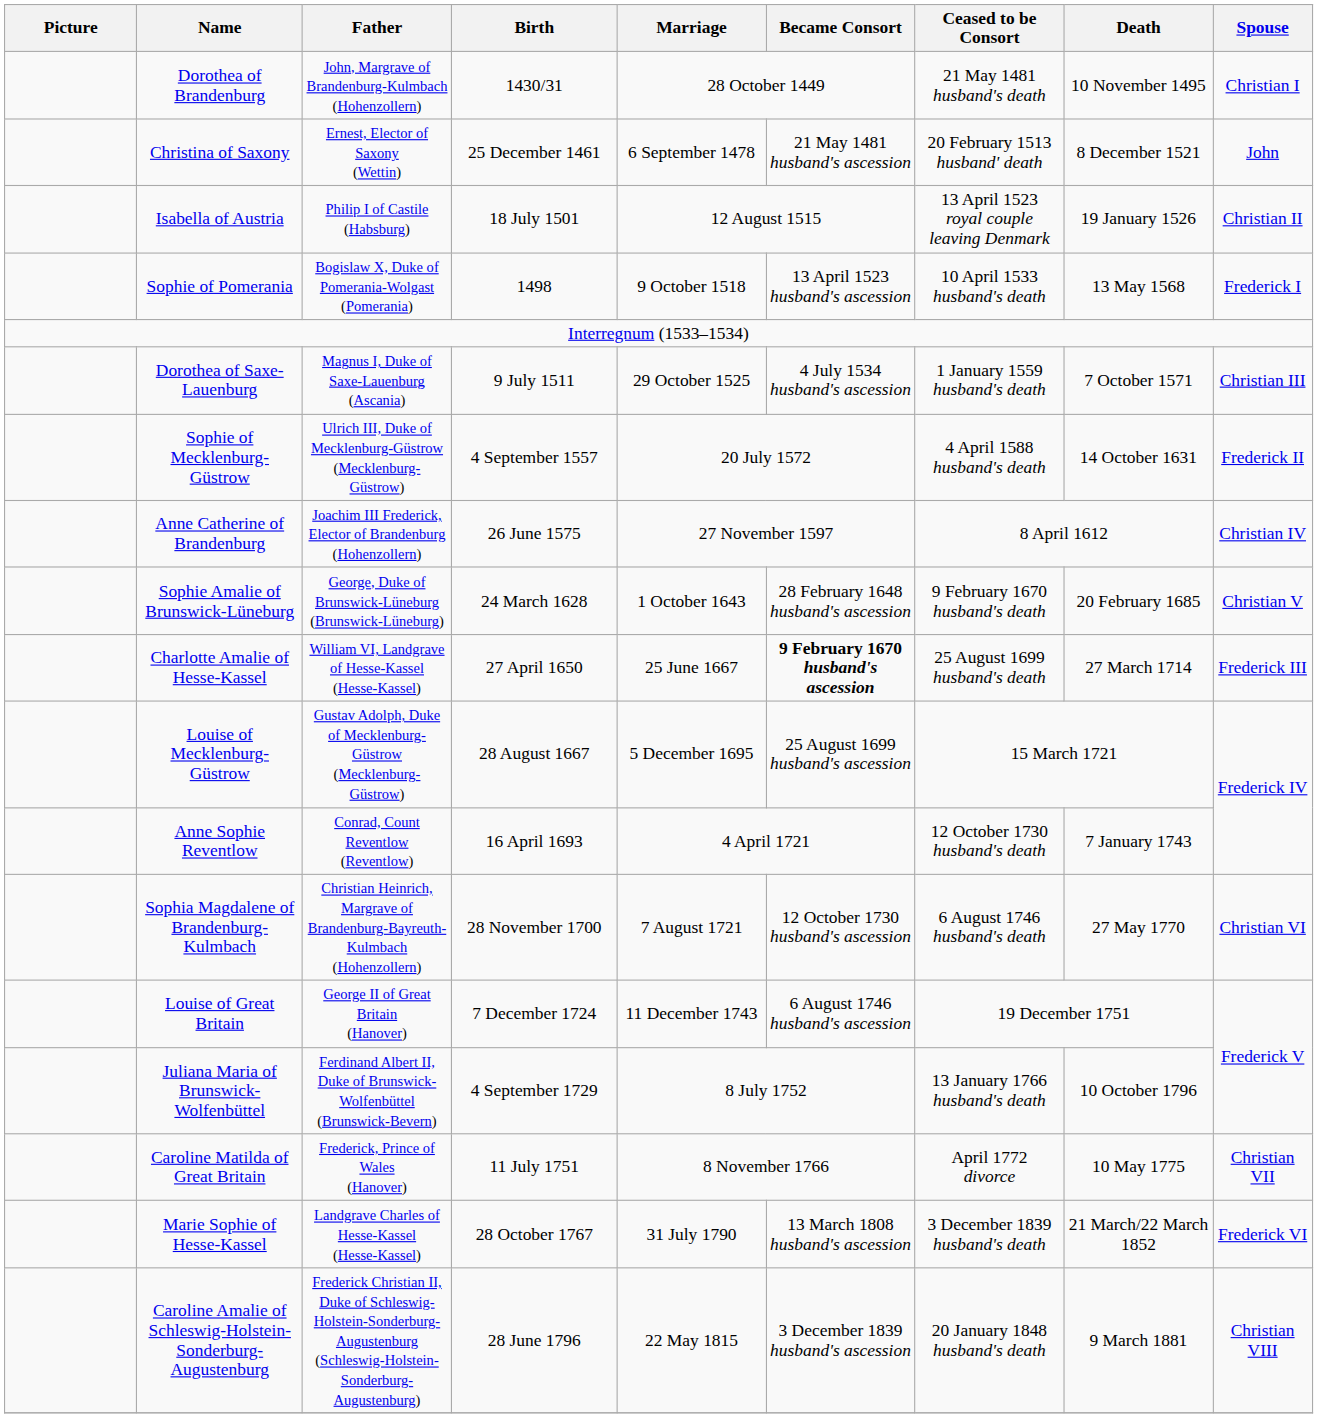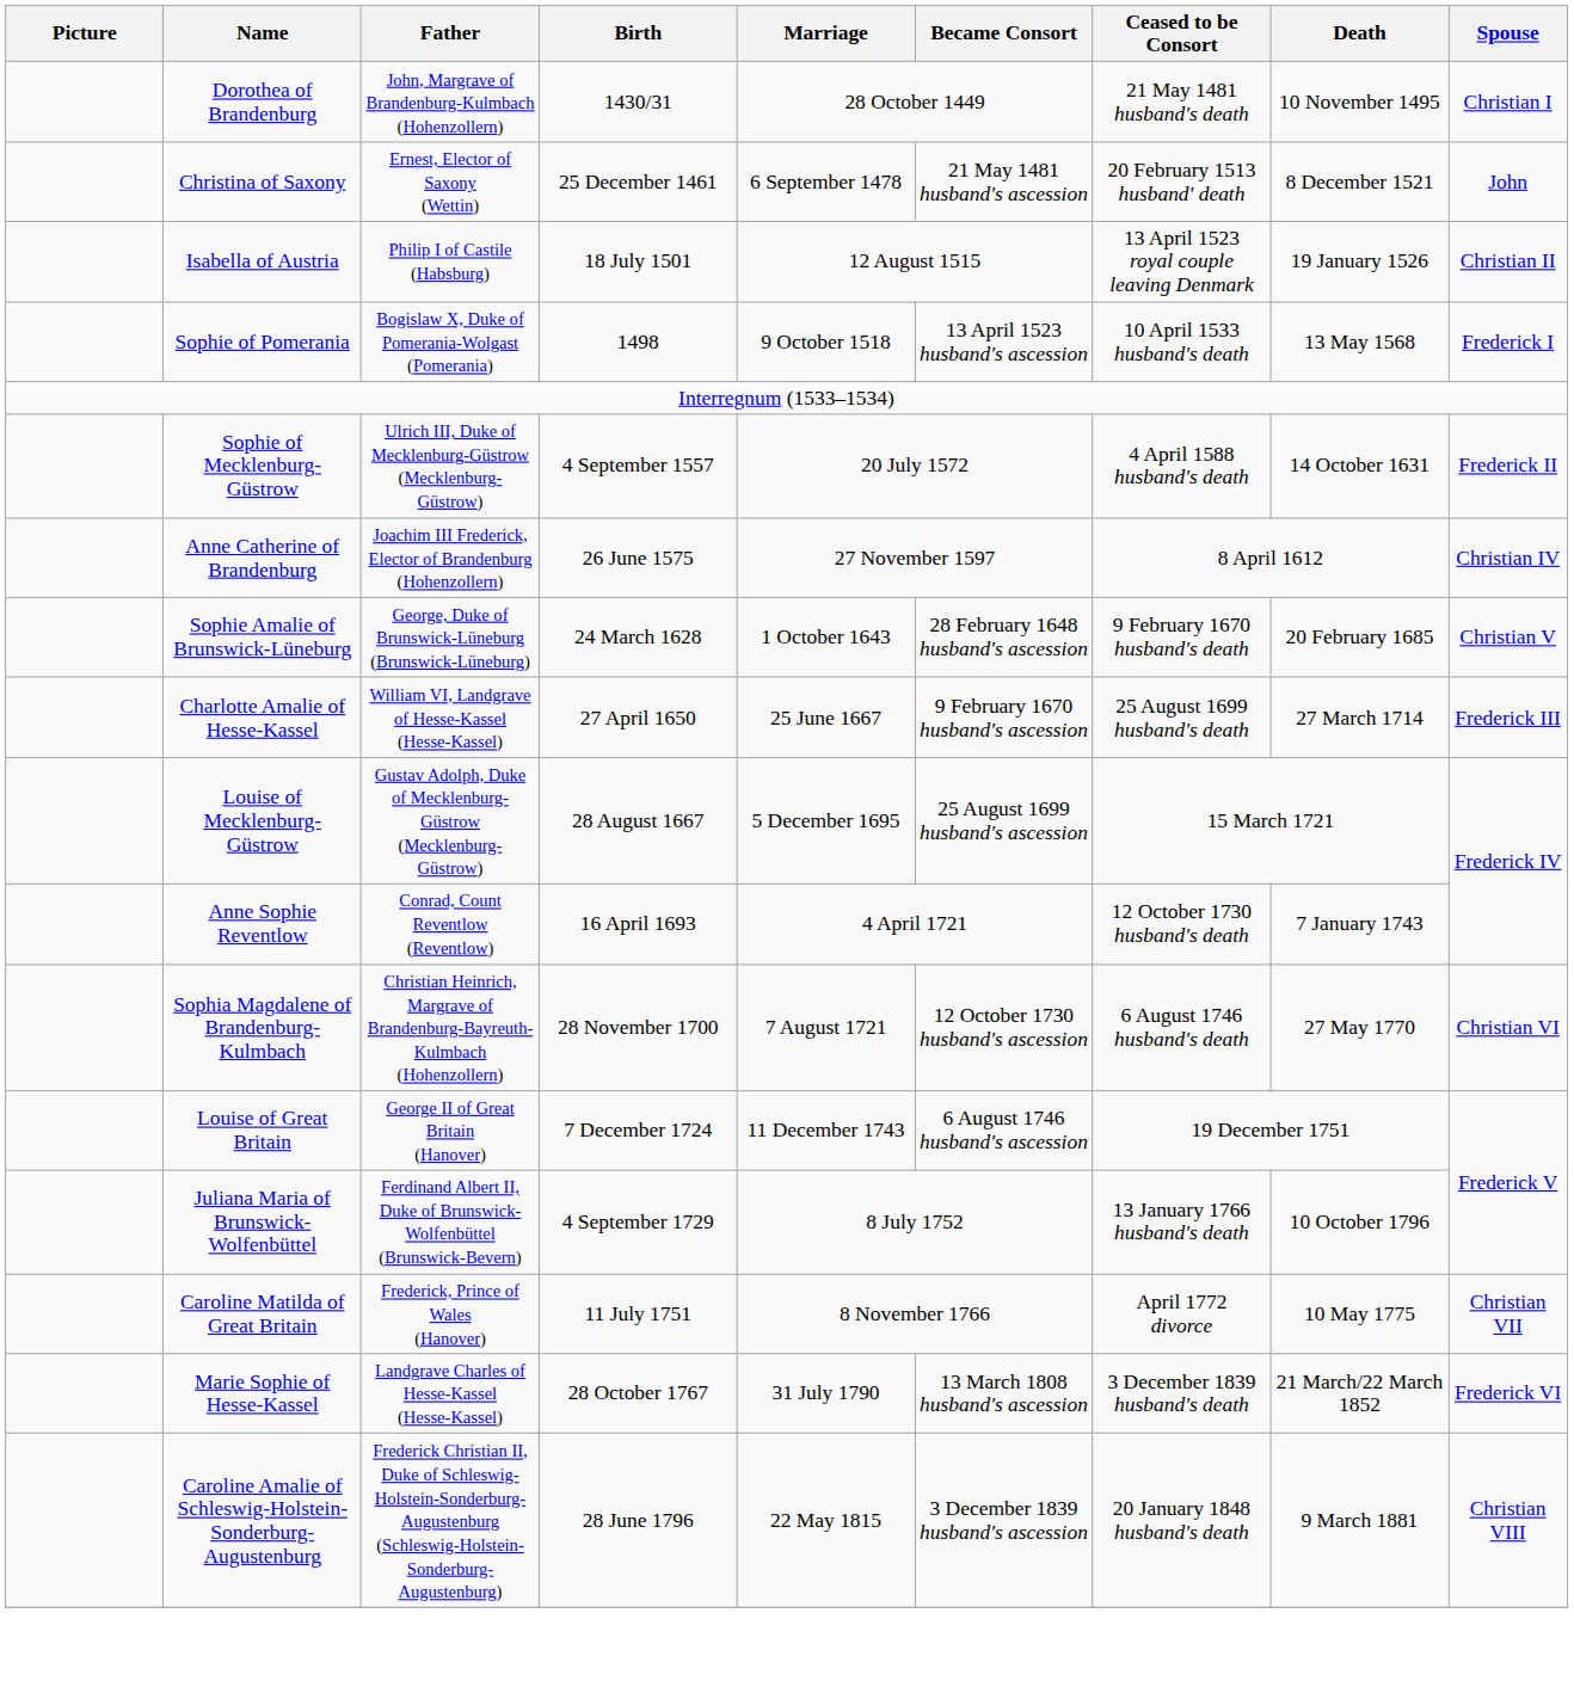 <table width=95% class="wikitable">
 <tr>
 <th width = "8%">Picture</th>
 <th width = "10%">Name</th>
 <th width = "9%">Father</th>
 <th width = "10%">Birth</th>
 <th width = "9%">Marriage</th>
 <th width = "9%">Became Consort</th>
 <th width = "9%">Ceased to be Consort</th>
 <th width = "9%">Death</th>
 <th width = "6%"><a href='#'>Spouse</a></th>
 </tr>
 <tr>
 <td align="center"></td>
 <td align="center"><a href='#'>Dorothea of Brandenburg</a><br></td>
 <td align="center"><small><a href='#'>John, Margrave of Brandenburg-Kulmbach</a><br>(<a href='#'>Hohenzollern</a>)</small></td>
 <td align="center">1430/31</td>
 <td align="center" colspan="2">28 October 1449</td>
 <td align="center">21 May 1481<br><em>husband's death</em></td>
 <td align="center">10 November 1495</td>
 <td align="center"><a href='#'>Christian I</a></td>
 </tr>
 <tr>
 <td align="center"></td>
 <td align="center"><a href='#'>Christina of Saxony</a><br></td>
 <td align="center"><small><a href='#'>Ernest, Elector of Saxony</a><br>(<a href='#'>Wettin</a>)</small></td>
 <td align="center">25 December 1461</td>
 <td align="center">6 September 1478</td>
 <td align="center">21 May 1481<br><em>husband's ascession</em></td>
 <td align="center">20 February 1513 <br><em>husband' death</em></td>
 <td align="center">8 December 1521</td>
 <td align="center"><a href='#'>John</a></td>
 </tr>
 <tr>
 <td align="center"></td>
 <td align="center"><a href='#'>Isabella of Austria</a><br></td>
 <td align="center"><small><a href='#'>Philip I of Castile</a><br>(<a href='#'>Habsburg</a>)</small></td>
 <td align="center">18 July 1501</td>
 <td align="center" colspan="2">12 August 1515</td>
 <td align="center">13 April 1523<br><em>royal couple leaving Denmark</em></td>
 <td align="center">19 January 1526</td>
 <td align="center"><a href='#'>Christian II</a></td>
 </tr>
 <tr>
 <td align="center"></td>
 <td align="center"><a href='#'>Sophie of Pomerania</a><br></td>
 <td align="center"><small><a href='#'>Bogislaw X, Duke of Pomerania-Wolgast</a><br>(<a href='#'>Pomerania</a>)</small></td>
 <td align="center">1498</td>
 <td align="center">9 October 1518</td>
 <td align="center">13 April 1523<br><em>husband's ascession</em></td>
 <td align="center">10 April 1533<br><em>husband's death</em></td>
 <td align="center">13 May 1568</td>
 <td align="center"><a href='#'>Frederick I</a></td>
 </tr>
 <tr>
 <td align="center" colspan="9"><a href='#'>Interregnum</a> (1533–1534)</td>
 </tr>
 <tr>
 <td align="center"></td>
-<td align="center"><a href='#'>Dorothea of Saxe-Lauenburg</a><br></td>
-<td align="center"><small><a href='#'>Magnus I, Duke of Saxe-Lauenburg</a><br>(<a href='#'>Ascania</a>)</small></td>
-<td align="center">9 July 1511</td>
-<td align="center">29 October 1525</td>
-<td align="center">4 July 1534<br><em>husband's ascession</em></td>
-<td align="center">1 January 1559 <br><em>husband's death</em></td>
-<td align="center">7 October 1571</td>
-<td align="center"><a href='#'>Christian III</a></td>
-</tr>
-<tr>
-<td align="center"></td>
 <td align="center"><a href='#'>Sophie of Mecklenburg-Güstrow</a><br></td>
 <td align="center"><small><a href='#'>Ulrich III, Duke of Mecklenburg-Güstrow</a><br>(<a href='#'>Mecklenburg-Güstrow</a>)</small></td>
 <td align="center">4 September 1557</td>
 <td align="center" colspan="2">20 July 1572</td>
 <td align="center">4 April 1588<br><em>husband's death</em></td>
 <td align="center">14 October 1631</td>
 <td align="center"><a href='#'>Frederick II</a></td>
 </tr>
 <tr>
 <td align="center"></td>
 <td align="center"><a href='#'>Anne Catherine of Brandenburg</a><br></td>
 <td align="center"><small><a href='#'>Joachim III Frederick, Elector of Brandenburg</a><br>(<a href='#'>Hohenzollern</a>)</small></td>
 <td align="center">26 June 1575</td>
 <td align="center" colspan="2">27 November 1597</td>
 <td align="center" colspan="2">8 April 1612</td>
 <td align="center"><a href='#'>Christian IV</a></td>
 </tr>
 <tr>
 <td align="center"></td>
 <td align="center"><a href='#'>Sophie Amalie of Brunswick-Lüneburg</a><br></td>
 <td align="center"><small><a href='#'>George, Duke of Brunswick-Lüneburg</a><br>(<a href='#'>Brunswick-Lüneburg</a>)</small></td>
 <td align="center">24 March 1628</td>
 <td align="center">1 October 1643</td>
 <td align="center">28 February 1648 <br><em>husband's ascession</em></td>
 <td align="center">9 February 1670 <br><em>husband's death</em></td>
 <td align="center">20 February 1685</td>
 <td align="center"><a href='#'>Christian V</a></td>
 </tr>
 <tr>
 <td align="center"></td>
 <td align="center"><a href='#'>Charlotte Amalie of Hesse-Kassel</a><br></td>
 <td align="center"><small><a href='#'>William VI, Landgrave of Hesse-Kassel</a><br>(<a href='#'>Hesse-Kassel</a>)</small></td>
 <td align="center">27 April 1650</td>
 <td align="center">25 June 1667</td>
-<td align="center"><strong>9 February 1670 <br><em>husband's ascession</em></strong></td>
+<td align="center">9 February 1670 <br><em>husband's ascession</em></td>
 <td align="center">25 August 1699 <br><em>husband's death</em></td>
 <td align="center">27 March 1714</td>
 <td align="center"><a href='#'>Frederick III</a></td>
 </tr>
 <tr>
 <td align="center"></td>
 <td align="center"><a href='#'>Louise of Mecklenburg-Güstrow</a><br></td>
 <td align="center"><small><a href='#'>Gustav Adolph, Duke of Mecklenburg-Güstrow</a><br>(<a href='#'>Mecklenburg-Güstrow</a>)</small></td>
 <td align="center">28 August 1667</td>
 <td align="center">5 December 1695</td>
 <td align="center">25 August 1699<br><em>husband's ascession</em></td>
 <td align="center" colspan="2">15 March 1721</td>
 <td align="center" rowspan="2"><a href='#'>Frederick IV</a></td>
 </tr>
 <tr>
 <td align="center"></td>
 <td align="center"><a href='#'>Anne Sophie Reventlow</a><br></td>
 <td align="center"><small><a href='#'>Conrad, Count Reventlow</a><br>(<a href='#'>Reventlow</a>)</small></td>
 <td align="center">16 April 1693</td>
 <td align="center" colspan="2">4 April 1721</td>
 <td align="center">12 October 1730<br><em>husband's death</em></td>
 <td align="center">7 January 1743</td>
 </tr>
 <tr>
 <td align="center"></td>
 <td align="center"><a href='#'>Sophia Magdalene of Brandenburg-Kulmbach</a><br></td>
 <td align="center"><small><a href='#'>Christian Heinrich, Margrave of Brandenburg-Bayreuth-Kulmbach</a><br>(<a href='#'>Hohenzollern</a>)</small></td>
 <td align="center">28 November 1700</td>
 <td align="center">7 August 1721</td>
 <td align="center">12 October 1730 <br><em>husband's ascession</em></td>
 <td align="center">6 August 1746<br><em>husband's death</em></td>
 <td align="center">27 May 1770</td>
 <td align="center"><a href='#'>Christian VI</a></td>
 </tr>
 <tr>
 <td align="center"></td>
 <td align="center"><a href='#'>Louise of Great Britain</a><br></td>
 <td align="center"><small><a href='#'>George II of Great Britain</a><br>(<a href='#'>Hanover</a>)</small></td>
 <td align="center">7 December 1724</td>
 <td align="center">11 December 1743</td>
 <td align="center">6 August 1746<br><em>husband's ascession</em></td>
 <td align="center" colspan="2">19 December 1751</td>
 <td align="center" rowspan="2"><a href='#'>Frederick V</a></td>
 </tr>
 <tr>
 <td align="center"></td>
 <td align="center"><a href='#'>Juliana Maria of Brunswick-Wolfenbüttel</a><br></td>
 <td align="center"><small><a href='#'>Ferdinand Albert II, Duke of Brunswick-Wolfenbüttel</a><br>(<a href='#'>Brunswick-Bevern</a>)</small></td>
 <td align="center">4 September 1729</td>
 <td align="center" colspan="2">8 July 1752</td>
 <td align="center">13 January 1766  <br><em>husband's death</em></td>
 <td align="center">10 October 1796</td>
 </tr>
 <tr>
 <td align="center"></td>
 <td align="center"><a href='#'>Caroline Matilda of Great Britain</a><br></td>
 <td align="center"><small><a href='#'>Frederick, Prince of Wales</a><br>(<a href='#'>Hanover</a>)</small></td>
 <td align="center">11 July 1751</td>
 <td align="center" colspan="2">8 November 1766</td>
 <td align="center">April 1772 <br><em>divorce</em></td>
 <td align="center">10 May 1775</td>
 <td align="center"><a href='#'>Christian VII</a></td>
 </tr>
 <tr>
 <td align="center"></td>
 <td align="center"><a href='#'>Marie Sophie of Hesse-Kassel</a><br></td>
 <td align="center"><small><a href='#'>Landgrave Charles of Hesse-Kassel</a><br>(<a href='#'>Hesse-Kassel</a>)</small></td>
 <td align="center">28 October 1767</td>
 <td align="center">31 July 1790</td>
 <td align="center">13 March 1808<br><em>husband's ascession</em></td>
 <td align="center">3 December 1839<br><em>husband's death</em></td>
 <td align="center">21 March/22 March 1852</td>
 <td align="center"><a href='#'>Frederick VI</a></td>
 </tr>
 <tr>
 <td align="center"></td>
 <td align="center"><a href='#'>Caroline Amalie of Schleswig-Holstein-Sonderburg-Augustenburg</a><br></td>
 <td align="center"><small><a href='#'>Frederick Christian II, Duke of Schleswig-Holstein-Sonderburg-Augustenburg</a><br>(<a href='#'>Schleswig-Holstein-Sonderburg-Augustenburg</a>)</small></td>
 <td align="center">28 June 1796</td>
 <td align="center">22 May 1815</td>
 <td align="center">3 December 1839<br><em>husband's ascession</em></td>
 <td align="center">20 January 1848<br><em>husband's death</em></td>
 <td align="center">9 March 1881</td>
 <td align="center"><a href='#'>Christian VIII</a></td>
 </tr>
 <tr>
 </tr>
 </table>
